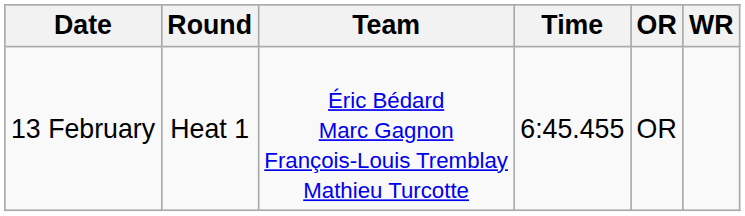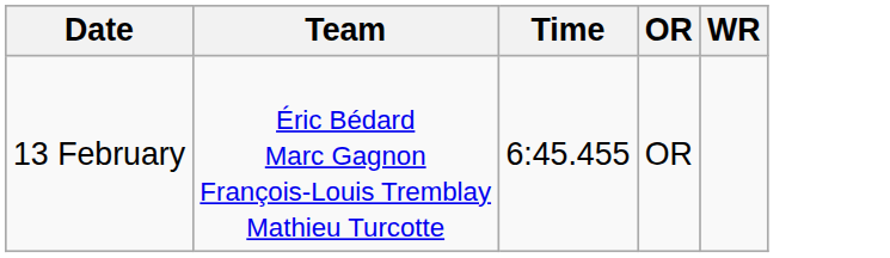 <table class="wikitable" style="text-align:center">
 <tr>
 <th>Date</th>
-<th>Round</th>
 <th>Team</th>
 <th>Time</th>
 <th>OR</th>
 <th>WR</th>
 </tr>
 <tr>
 <td>13 February</td>
-<td>Heat 1</td>
 <td> <br> <small> <a href='#'>Éric Bédard</a> <br> <a href='#'>Marc Gagnon</a> <br> <a href='#'>François-Louis Tremblay</a> <br> <a href='#'>Mathieu Turcotte</a> </small></td>
 <td>6:45.455</td>
 <td>OR</td>
 <td></td>
 </tr>
 </table>
